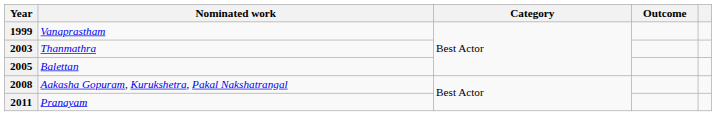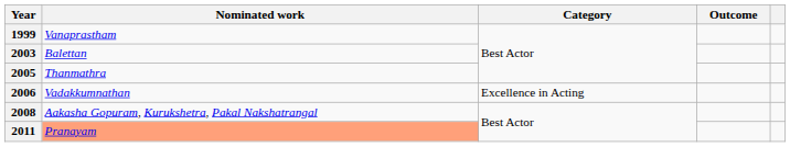 <table class="wikitable plainrowheaders" style="width:80%;">
 <tr>
 <th scope="col" style="width:1%;">Year</th>
 <th scope="col" style="width:30%;">Nominated work</th>
 <th scope="col" style="width:15%;">Category</th>
 <th scope="col" style="width:3%;">Outcome</th>
 <th scope="col" style="width:1%;"></th>
 </tr>
 <tr>
 <th scope="row">1999</th>
 <td><em><a href='#'>Vanaprastham</a></em></td>
 <td rowspan="3">Best Actor</td>
 <td></td>
 <td></td>
 </tr>
 <tr>
 <th scope="row">2003</th>
-<td><em><a href='#'>Thanmathra</a></em></td>
+<td><em><a href='#'>Balettan</a></em></td>
 <td></td>
 <td style="text-align:center;"></td>
 </tr>
 <tr>
 <th scope="row">2005</th>
-<td><em><a href='#'>Balettan</a></em></td>
+<td><em><a href='#'>Thanmathra</a></em></td>
 <td></td>
 <td></td>
+</tr>
+<tr>
+<th scope="row">2006</th>
+<td><em><a href='#'>Vadakkumnathan</a></em></td>
+<td>Excellence in Acting</td>
+<td></td>
+<td style="text-align:center;"></td>
 </tr>
 <tr>
 <th scope="row">2008</th>
 <td><em><a href='#'>Aakasha Gopuram</a>, <a href='#'>Kurukshetra</a>, <a href='#'>Pakal Nakshatrangal</a></em></td>
 <td rowspan="2">Best Actor</td>
 <td></td>
 <td style="text-align:center;"></td>
 </tr>
 <tr>
 <th scope="row">2011</th>
-<td><em><a href='#'>Pranayam</a></em></td>
+<td style="background: lightsalmon;"><em><a href='#'>Pranayam</a></em></td>
 <td></td>
 <td style="text-align:center;"></td>
 </tr>
 </table>
